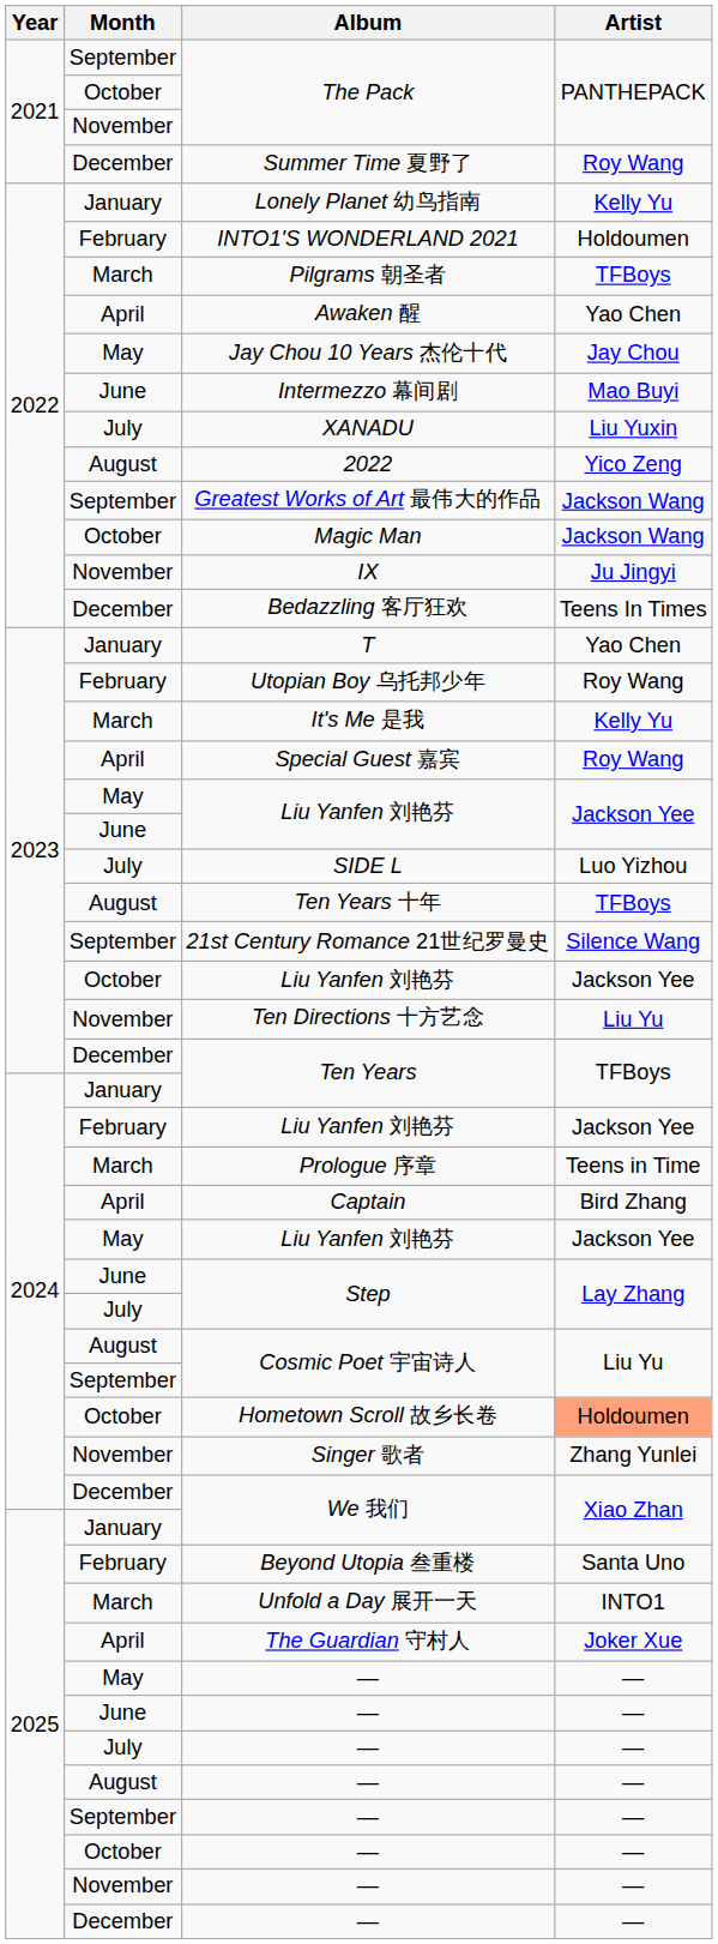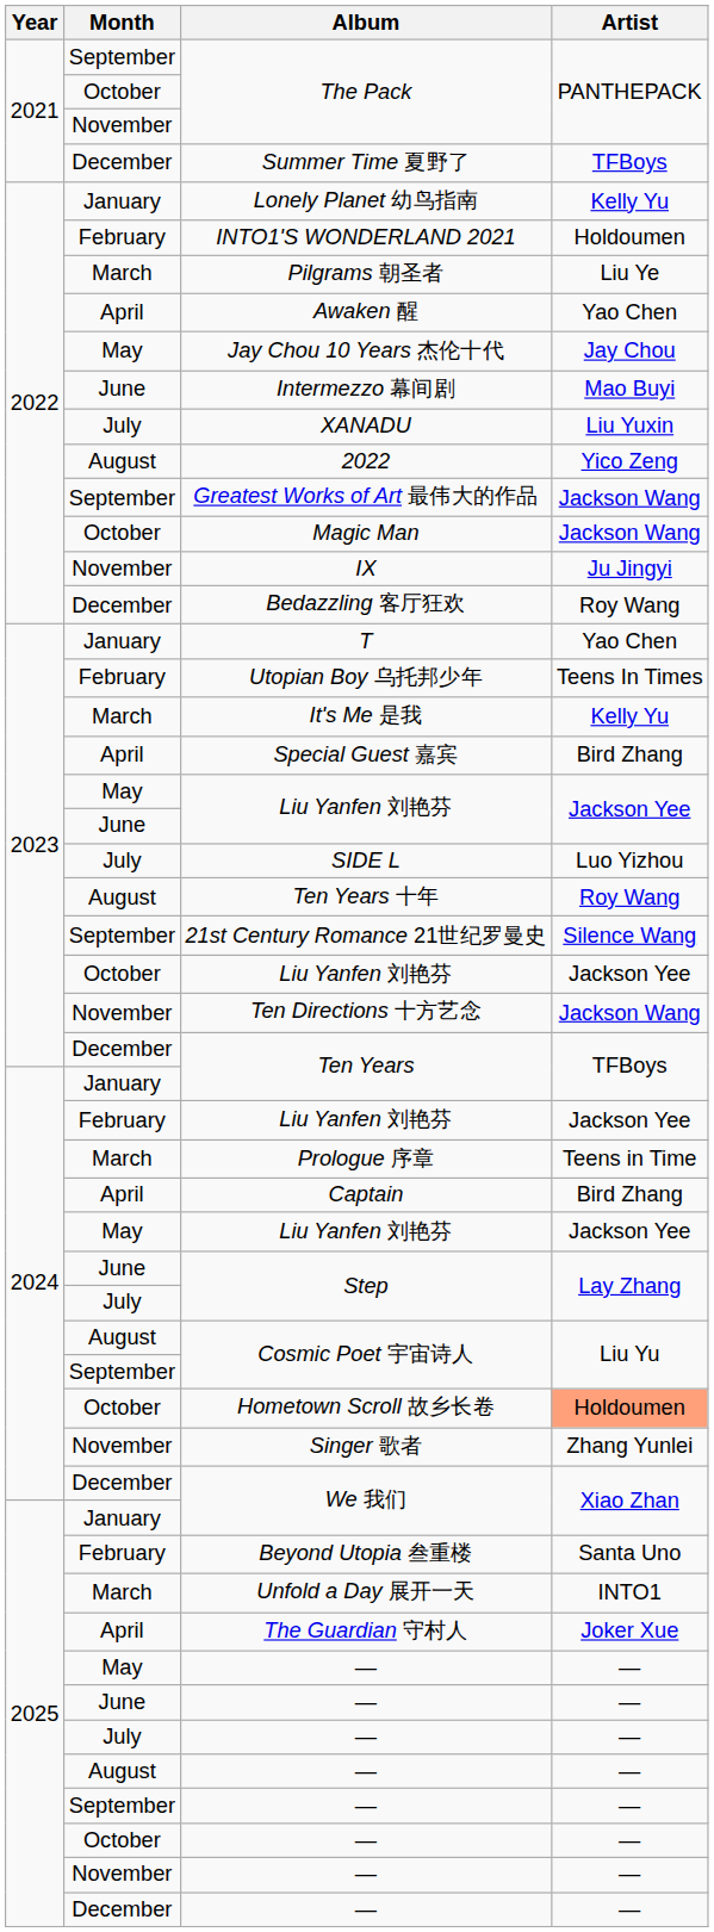 <table class="wikitable plainrowheaders" style="text-align:center">
 <tr>
 <th>Year</th>
 <th>Month</th>
 <th>Album</th>
 <th>Artist</th>
 </tr>
 <tr>
 <td rowspan="4">2021</td>
 <td>September</td>
 <td rowspan="3"><em>The Pack</em></td>
 <td rowspan="3">PANTHEPACK</td>
 </tr>
 <tr>
 <td>October</td>
 </tr>
 <tr>
 <td>November</td>
 </tr>
 <tr>
 <td>December</td>
 <td><em>Summer Time</em> 夏野了</td>
-<td><a href='#'>Roy Wang</a></td>
+<td><a href='#'>TFBoys</a></td>
 </tr>
 <tr>
 <td rowspan="12">2022</td>
 <td>January</td>
 <td><em>Lonely Planet</em> 幼鸟指南</td>
 <td><a href='#'>Kelly Yu</a></td>
 </tr>
 <tr>
 <td>February</td>
 <td><em>INTO1'S WONDERLAND 2021</em></td>
 <td>Holdoumen</td>
 </tr>
 <tr>
 <td>March</td>
 <td><em>Pilgrams</em> 朝圣者</td>
-<td><a href='#'>TFBoys</a></td>
+<td>Liu Ye</td>
 </tr>
 <tr>
 <td>April</td>
 <td><em>Awaken</em> 醒</td>
 <td>Yao Chen</td>
 </tr>
 <tr>
 <td>May</td>
 <td><em>Jay Chou 10 Years</em> 杰伦十代</td>
 <td><a href='#'>Jay Chou</a></td>
 </tr>
 <tr>
 <td>June</td>
 <td><em>Intermezzo</em> 幕间剧</td>
 <td><a href='#'>Mao Buyi</a></td>
 </tr>
 <tr>
 <td>July</td>
 <td><em>XANADU</em></td>
 <td><a href='#'>Liu Yuxin</a></td>
 </tr>
 <tr>
 <td>August</td>
 <td><em>2022</em></td>
 <td><a href='#'>Yico Zeng</a></td>
 </tr>
 <tr>
 <td>September</td>
 <td><em><a href='#'>Greatest Works of Art</a></em> 最伟大的作品</td>
 <td><a href='#'>Jackson Wang</a></td>
 </tr>
 <tr>
 <td>October</td>
 <td><em>Magic Man</em></td>
 <td><a href='#'>Jackson Wang</a></td>
 </tr>
 <tr>
 <td>November</td>
 <td><em>IX</em></td>
 <td><a href='#'>Ju Jingyi</a></td>
 </tr>
 <tr>
 <td>December</td>
 <td><em>Bedazzling</em> 客厅狂欢</td>
-<td>Teens In Times</td>
+<td>Roy Wang</td>
 </tr>
 <tr>
 <td rowspan="12">2023</td>
 <td>January</td>
 <td><em>T</em></td>
 <td>Yao Chen</td>
 </tr>
 <tr>
 <td>February</td>
 <td><em>Utopian Boy</em> 乌托邦少年</td>
-<td>Roy Wang</td>
+<td>Teens In Times</td>
 </tr>
 <tr>
 <td>March</td>
 <td><em>It's Me</em> 是我</td>
 <td><a href='#'>Kelly Yu</a></td>
 </tr>
 <tr>
 <td>April</td>
 <td><em>Special Guest</em> 嘉宾</td>
-<td><a href='#'>Roy Wang</a></td>
+<td>Bird Zhang</td>
 </tr>
 <tr>
 <td>May</td>
 <td rowspan="2"><em>Liu Yanfen</em> 刘艳芬</td>
 <td rowspan="2"><a href='#'>Jackson Yee</a></td>
 </tr>
 <tr>
 <td>June</td>
 </tr>
 <tr>
 <td>July</td>
 <td><em>SIDE L</em></td>
 <td>Luo Yizhou</td>
 </tr>
 <tr>
 <td>August</td>
 <td><em>Ten Years</em> 十年</td>
-<td><a href='#'>TFBoys</a></td>
+<td><a href='#'>Roy Wang</a></td>
 </tr>
 <tr>
 <td>September</td>
 <td><em>21st Century Romance</em> 21世纪罗曼史</td>
 <td><a href='#'>Silence Wang</a></td>
 </tr>
 <tr>
 <td>October</td>
 <td><em>Liu Yanfen</em> 刘艳芬</td>
 <td>Jackson Yee</td>
 </tr>
 <tr>
 <td>November</td>
 <td><em>Ten Directions</em> 十方艺念</td>
-<td><a href='#'>Liu Yu</a></td>
+<td><a href='#'>Jackson Wang</a></td>
 </tr>
 <tr>
 <td>December</td>
 <td rowspan="2"><em>Ten Years</em></td>
 <td rowspan="2">TFBoys</td>
 </tr>
 <tr>
 <td rowspan="12">2024</td>
 <td>January</td>
 </tr>
 <tr>
 <td>February</td>
 <td><em>Liu Yanfen</em> 刘艳芬</td>
 <td>Jackson Yee</td>
 </tr>
 <tr>
 <td>March</td>
 <td><em>Prologue</em> 序章</td>
 <td>Teens in Time</td>
 </tr>
 <tr>
 <td>April</td>
 <td><em>Captain</em></td>
 <td>Bird Zhang</td>
 </tr>
 <tr>
 <td>May</td>
 <td><em>Liu Yanfen</em> 刘艳芬</td>
 <td>Jackson Yee</td>
 </tr>
 <tr>
 <td>June</td>
 <td rowspan="2"><em>Step</em></td>
 <td rowspan="2"><a href='#'>Lay Zhang</a></td>
 </tr>
 <tr>
 <td>July</td>
 </tr>
 <tr>
 <td>August</td>
 <td rowspan="2"><em>Cosmic Poet</em> 宇宙诗人</td>
 <td rowspan="2">Liu Yu</td>
 </tr>
 <tr>
 <td>September</td>
 </tr>
 <tr>
 <td>October</td>
 <td><em>Hometown Scroll</em> 故乡长卷</td>
 <td style="background: lightsalmon;">Holdoumen</td>
 </tr>
 <tr>
 <td>November</td>
 <td><em>Singer</em> 歌者</td>
 <td>Zhang Yunlei</td>
 </tr>
 <tr>
 <td>December</td>
 <td rowspan="2"><em>We</em> 我们</td>
 <td rowspan="2"><a href='#'>Xiao Zhan</a></td>
 </tr>
 <tr>
 <td rowspan="12">2025</td>
 <td>January</td>
 </tr>
 <tr>
 <td>February</td>
 <td><em>Beyond Utopia</em> 叁重楼</td>
 <td>Santa Uno</td>
 </tr>
 <tr>
 <td>March</td>
 <td><em>Unfold a Day</em> 展开一天</td>
 <td>INTO1</td>
 </tr>
 <tr>
 <td>April</td>
 <td><em><a href='#'>The Guardian</a></em> 守村人</td>
 <td><a href='#'>Joker Xue</a></td>
 </tr>
 <tr>
 <td>May</td>
 <td>—</td>
 <td>—</td>
 </tr>
 <tr>
 <td>June</td>
 <td>—</td>
 <td>—</td>
 </tr>
 <tr>
 <td>July</td>
 <td>—</td>
 <td>—</td>
 </tr>
 <tr>
 <td>August</td>
 <td>—</td>
 <td>—</td>
 </tr>
 <tr>
 <td>September</td>
 <td>—</td>
 <td>—</td>
 </tr>
 <tr>
 <td>October</td>
 <td>—</td>
 <td>—</td>
 </tr>
 <tr>
 <td>November</td>
 <td>—</td>
 <td>—</td>
 </tr>
 <tr>
 <td>December</td>
 <td>—</td>
 <td>—</td>
 </tr>
 </table>
